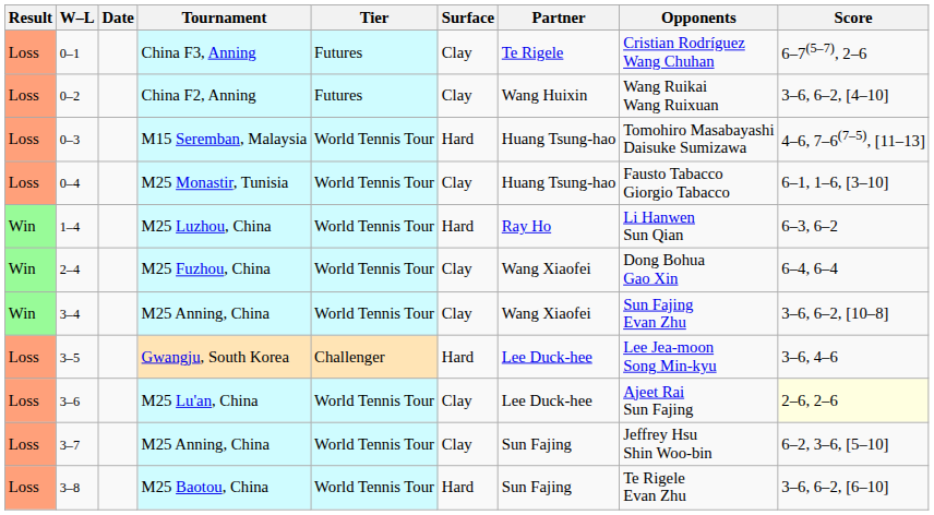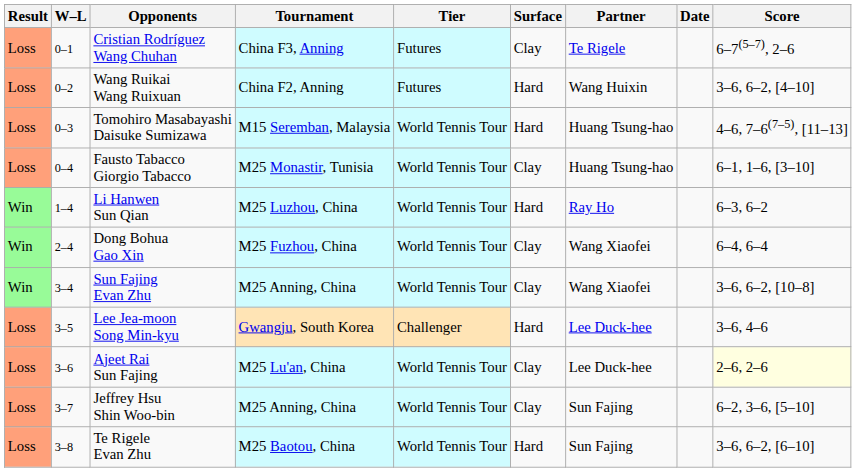 <table class="sortable wikitable">
 <tr>
 <th>Result</th>
 <th class="unsortable">W–L</th>
-<th>Date</th>
+<th>Opponents</th>
 <th>Tournament</th>
 <th>Tier</th>
 <th>Surface</th>
 <th>Partner</th>
-<th>Opponents</th>
+<th>Date</th>
 <th class="unsortable">Score</th>
 </tr>
 <tr>
 <td bgcolor=FFA07A>Loss</td>
 <td><small>0–1</small></td>
-<td></td>
+<td> <a href='#'>Cristian Rodríguez</a><br> <a href='#'>Wang Chuhan</a></td>
 <td style="background:#cffcff;">China F3, <a href='#'>Anning</a></td>
 <td style="background:#cffcff;">Futures</td>
 <td>Clay</td>
 <td> <a href='#'>Te Rigele</a></td>
-<td> <a href='#'>Cristian Rodríguez</a><br> <a href='#'>Wang Chuhan</a></td>
+<td></td>
 <td>6–7<sup>(5–7)</sup>, 2–6</td>
 </tr>
 <tr>
 <td bgcolor=FFA07A>Loss</td>
 <td><small>0–2</small></td>
-<td></td>
+<td> Wang Ruikai<br> Wang Ruixuan</td>
 <td style="background:#cffcff;">China F2, Anning</td>
 <td style="background:#cffcff;">Futures</td>
-<td>Clay</td>
+<td>Hard</td>
 <td> Wang Huixin</td>
-<td> Wang Ruikai<br> Wang Ruixuan</td>
+<td></td>
 <td>3–6, 6–2, [4–10]</td>
 </tr>
 <tr>
 <td bgcolor=FFA07A>Loss</td>
 <td><small>0–3</small></td>
-<td></td>
+<td> Tomohiro Masabayashi<br> Daisuke Sumizawa</td>
 <td style="background:#cffcff;">M15 <a href='#'>Seremban</a>, Malaysia</td>
 <td style="background:#cffcff;">World Tennis Tour</td>
 <td>Hard</td>
 <td> Huang Tsung-hao</td>
-<td> Tomohiro Masabayashi<br> Daisuke Sumizawa</td>
+<td></td>
 <td>4–6, 7–6<sup>(7–5)</sup>, [11–13]</td>
 </tr>
 <tr>
 <td bgcolor=FFA07A>Loss</td>
 <td><small>0–4</small></td>
-<td></td>
+<td> Fausto Tabacco<br> Giorgio Tabacco</td>
 <td style="background:#cffcff;">M25 <a href='#'>Monastir</a>, Tunisia</td>
 <td style="background:#cffcff;">World Tennis Tour</td>
 <td>Clay</td>
 <td> Huang Tsung-hao</td>
-<td> Fausto Tabacco<br> Giorgio Tabacco</td>
+<td></td>
 <td>6–1, 1–6, [3–10]</td>
 </tr>
 <tr>
 <td bgcolor=98FB98>Win</td>
 <td><small>1–4</small></td>
-<td></td>
+<td> <a href='#'>Li Hanwen</a><br> Sun Qian</td>
 <td style="background:#cffcff;">M25 <a href='#'>Luzhou</a>, China</td>
 <td style="background:#cffcff;">World Tennis Tour</td>
 <td>Hard</td>
 <td> <a href='#'>Ray Ho</a></td>
-<td> <a href='#'>Li Hanwen</a><br> Sun Qian</td>
+<td></td>
 <td>6–3, 6–2</td>
 </tr>
 <tr>
 <td bgcolor=98FB98>Win</td>
 <td><small>2–4</small></td>
-<td></td>
+<td> Dong Bohua<br> <a href='#'>Gao Xin</a></td>
 <td style="background:#cffcff;">M25 <a href='#'>Fuzhou</a>, China</td>
 <td style="background:#cffcff;">World Tennis Tour</td>
 <td>Clay</td>
 <td> Wang Xiaofei</td>
-<td> Dong Bohua<br> <a href='#'>Gao Xin</a></td>
+<td></td>
 <td>6–4, 6–4</td>
 </tr>
 <tr>
 <td bgcolor=98FB98>Win</td>
 <td><small>3–4</small></td>
-<td></td>
+<td> <a href='#'>Sun Fajing</a><br> <a href='#'>Evan Zhu</a></td>
 <td style="background:#cffcff;">M25 Anning, China</td>
 <td style="background:#cffcff;">World Tennis Tour</td>
 <td>Clay</td>
 <td> Wang Xiaofei</td>
-<td> <a href='#'>Sun Fajing</a><br> <a href='#'>Evan Zhu</a></td>
+<td></td>
 <td>3–6, 6–2, [10–8]</td>
 </tr>
 <tr>
 <td bgcolor=FFA07A>Loss</td>
 <td><small>3–5</small></td>
-<td><a href='#'></a></td>
+<td> <a href='#'>Lee Jea-moon</a><br> <a href='#'>Song Min-kyu</a></td>
 <td style="background:moccasin;"><a href='#'>Gwangju</a>, South Korea</td>
 <td style="background:moccasin;">Challenger</td>
 <td>Hard</td>
 <td> <a href='#'>Lee Duck-hee</a></td>
-<td> <a href='#'>Lee Jea-moon</a><br> <a href='#'>Song Min-kyu</a></td>
+<td><a href='#'></a></td>
 <td>3–6, 4–6</td>
 </tr>
 <tr>
 <td bgcolor=FFA07A>Loss</td>
 <td><small>3–6</small></td>
-<td></td>
+<td> <a href='#'>Ajeet Rai</a><br> Sun Fajing</td>
 <td style="background:#cffcff;">M25 <a href='#'>Lu'an</a>, China</td>
 <td style="background:#cffcff;">World Tennis Tour</td>
 <td>Clay</td>
 <td> Lee Duck-hee</td>
-<td> <a href='#'>Ajeet Rai</a><br> Sun Fajing</td>
+<td></td>
 <td style="background: lightyellow;">2–6, 2–6</td>
 </tr>
 <tr>
 <td bgcolor=FFA07A>Loss</td>
 <td><small>3–7</small></td>
-<td></td>
+<td> Jeffrey Hsu<br> Shin Woo-bin</td>
 <td style="background:#cffcff;">M25 Anning, China</td>
 <td style="background:#cffcff;">World Tennis Tour</td>
 <td>Clay</td>
 <td> Sun Fajing</td>
-<td> Jeffrey Hsu<br> Shin Woo-bin</td>
+<td></td>
 <td>6–2, 3–6, [5–10]</td>
 </tr>
 <tr>
 <td bgcolor=FFA07A>Loss</td>
 <td><small>3–8</small></td>
-<td></td>
+<td> Te Rigele<br> Evan Zhu</td>
 <td style="background:#cffcff;">M25 <a href='#'>Baotou</a>, China</td>
 <td style="background:#cffcff;">World Tennis Tour</td>
 <td>Hard</td>
 <td> Sun Fajing</td>
-<td> Te Rigele<br> Evan Zhu</td>
+<td></td>
 <td>3–6, 6–2, [6–10]</td>
 </tr>
 </table>
